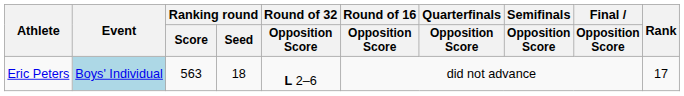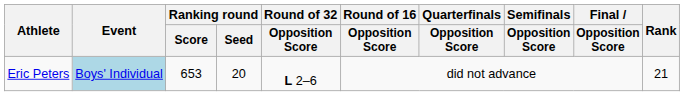 <table class="wikitable" style="font-size:90%;">
 <tr>
 <th rowspan="2">Athlete</th>
 <th rowspan="2">Event</th>
 <th colspan="2">Ranking round</th>
 <th>Round of 32</th>
 <th>Round of 16</th>
 <th>Quarterfinals</th>
 <th>Semifinals</th>
 <th>Final / </th>
 <th rowspan=2>Rank</th>
 </tr>
 <tr style="font-size:95%">
 <th>Score</th>
 <th>Seed</th>
 <th>Opposition<br>Score</th>
 <th>Opposition<br>Score</th>
 <th>Opposition<br>Score</th>
 <th>Opposition<br>Score</th>
 <th>Opposition<br>Score</th>
 </tr>
 <tr align=center>
 <td align=left><a href='#'>Eric Peters</a></td>
 <td style="background: lightblue;"><a href='#'>Boys' Individual</a></td>
-<td>563</td>
-<td>18</td>
+<td>653</td>
+<td>20</td>
 <td><br><strong>L</strong> 2–6</td>
 <td colspan=4>did not advance</td>
-<td>17</td>
+<td>21</td>
 </tr>
 </table>
